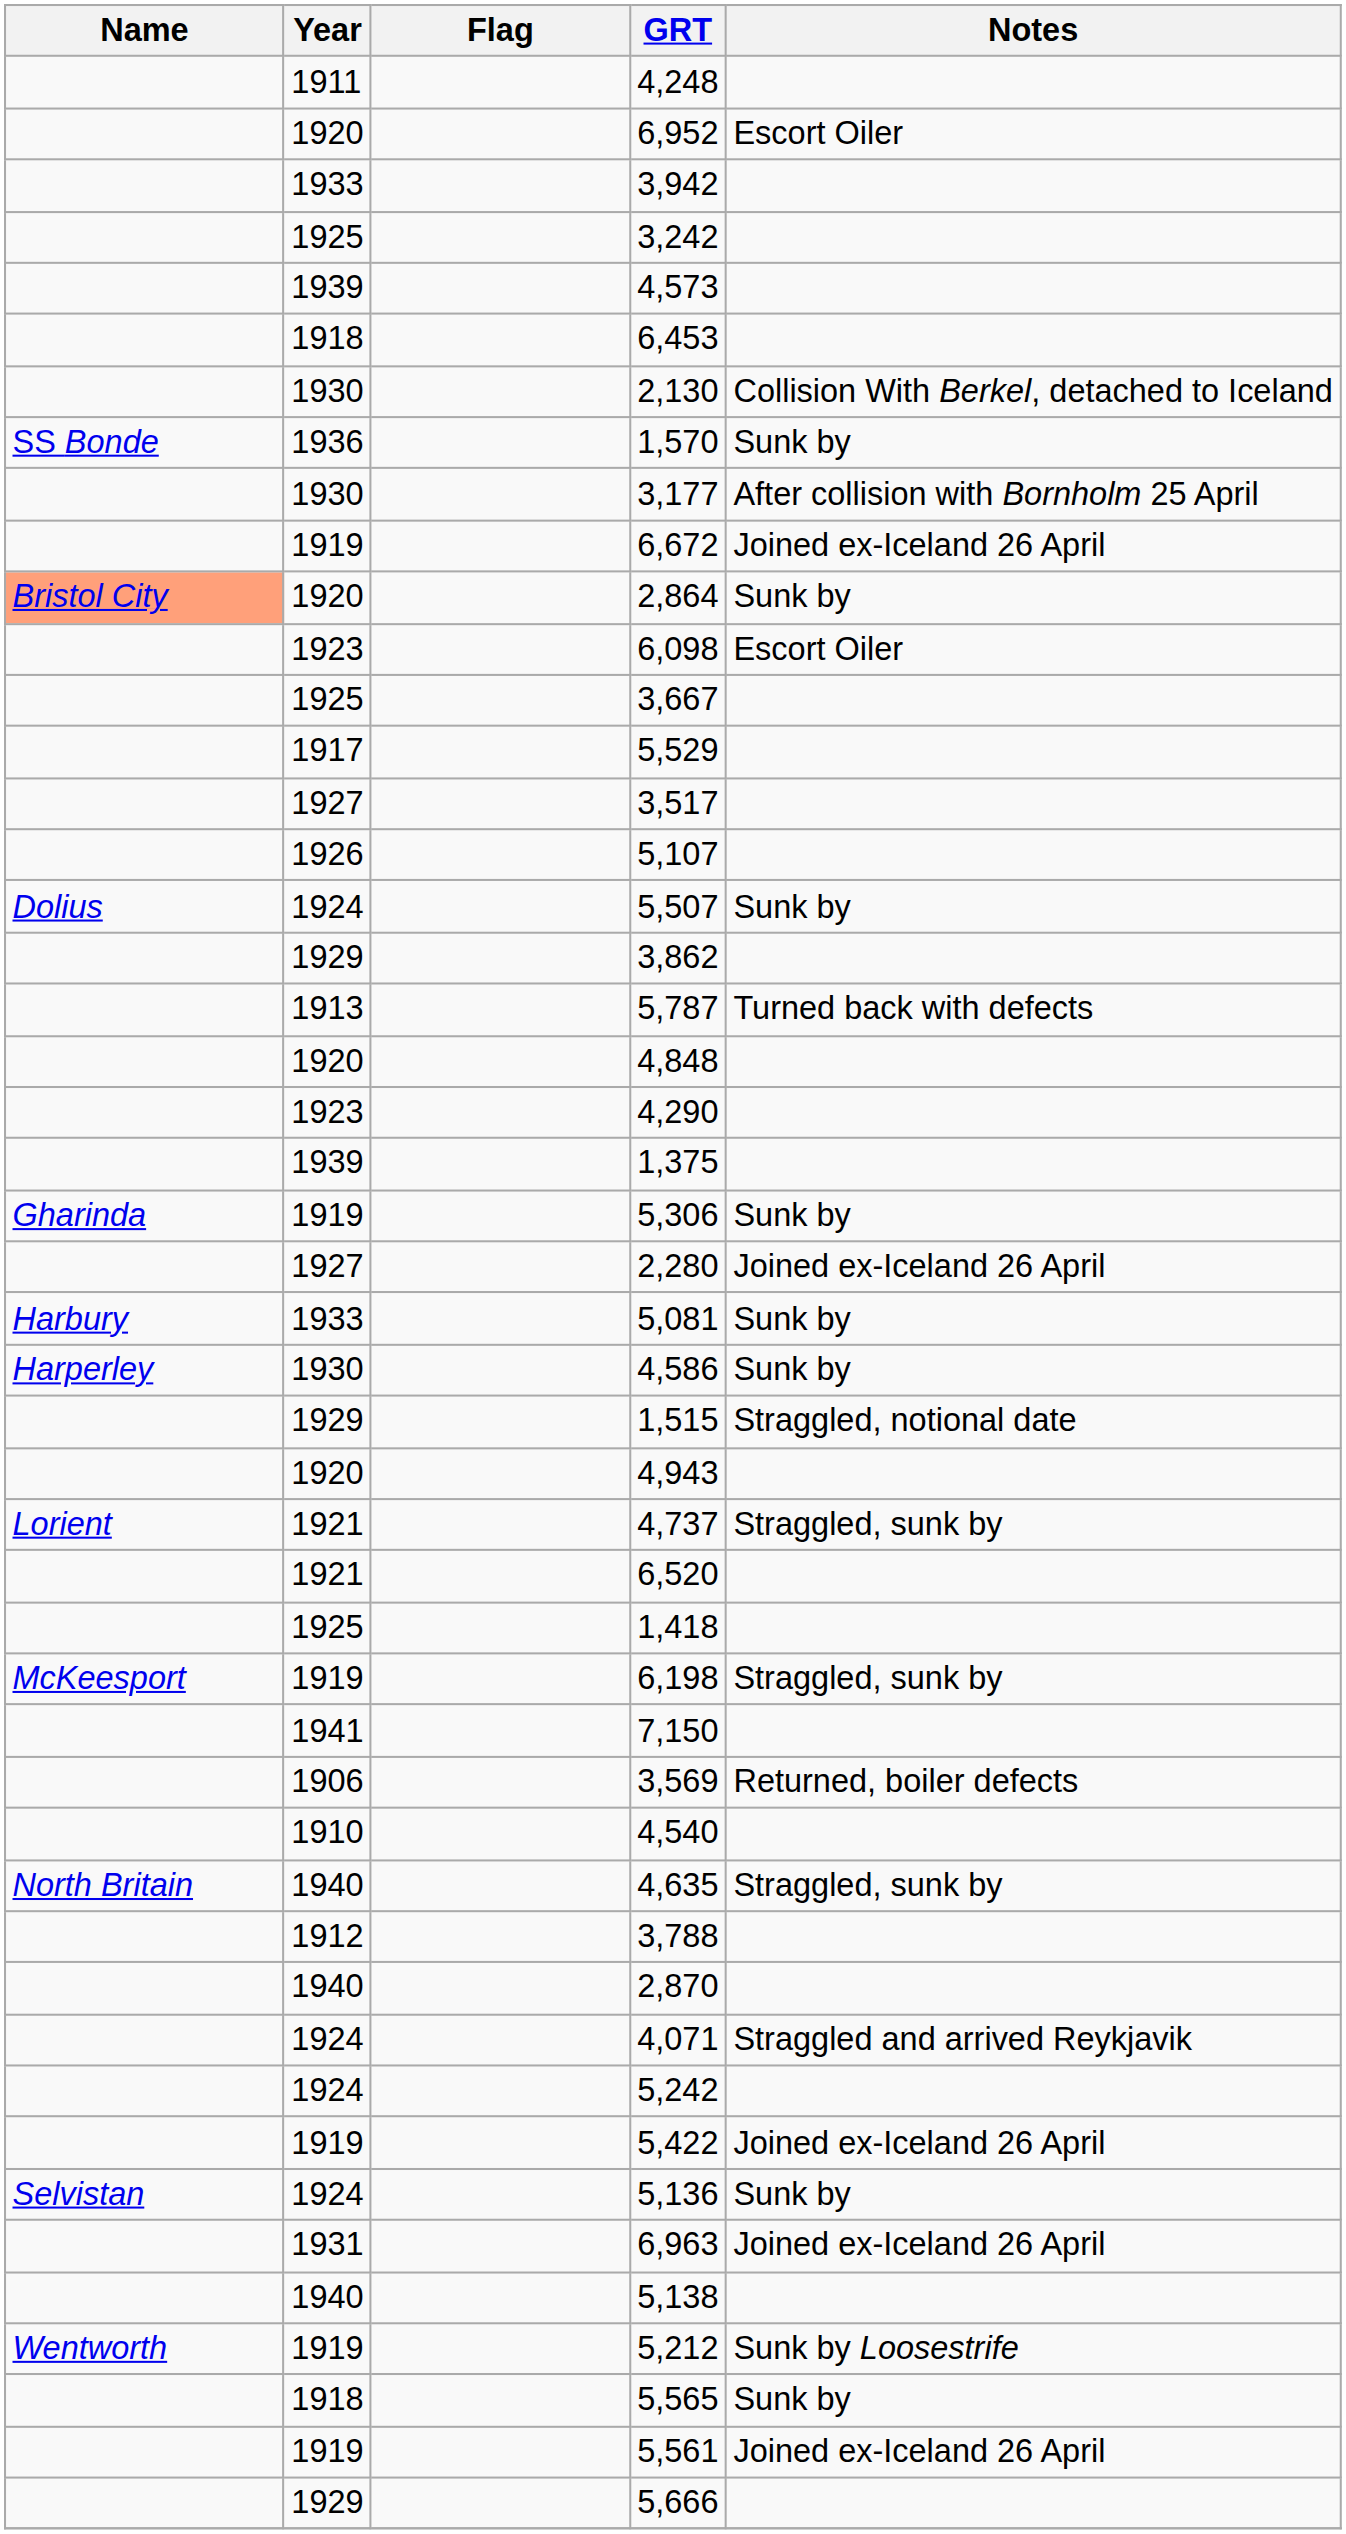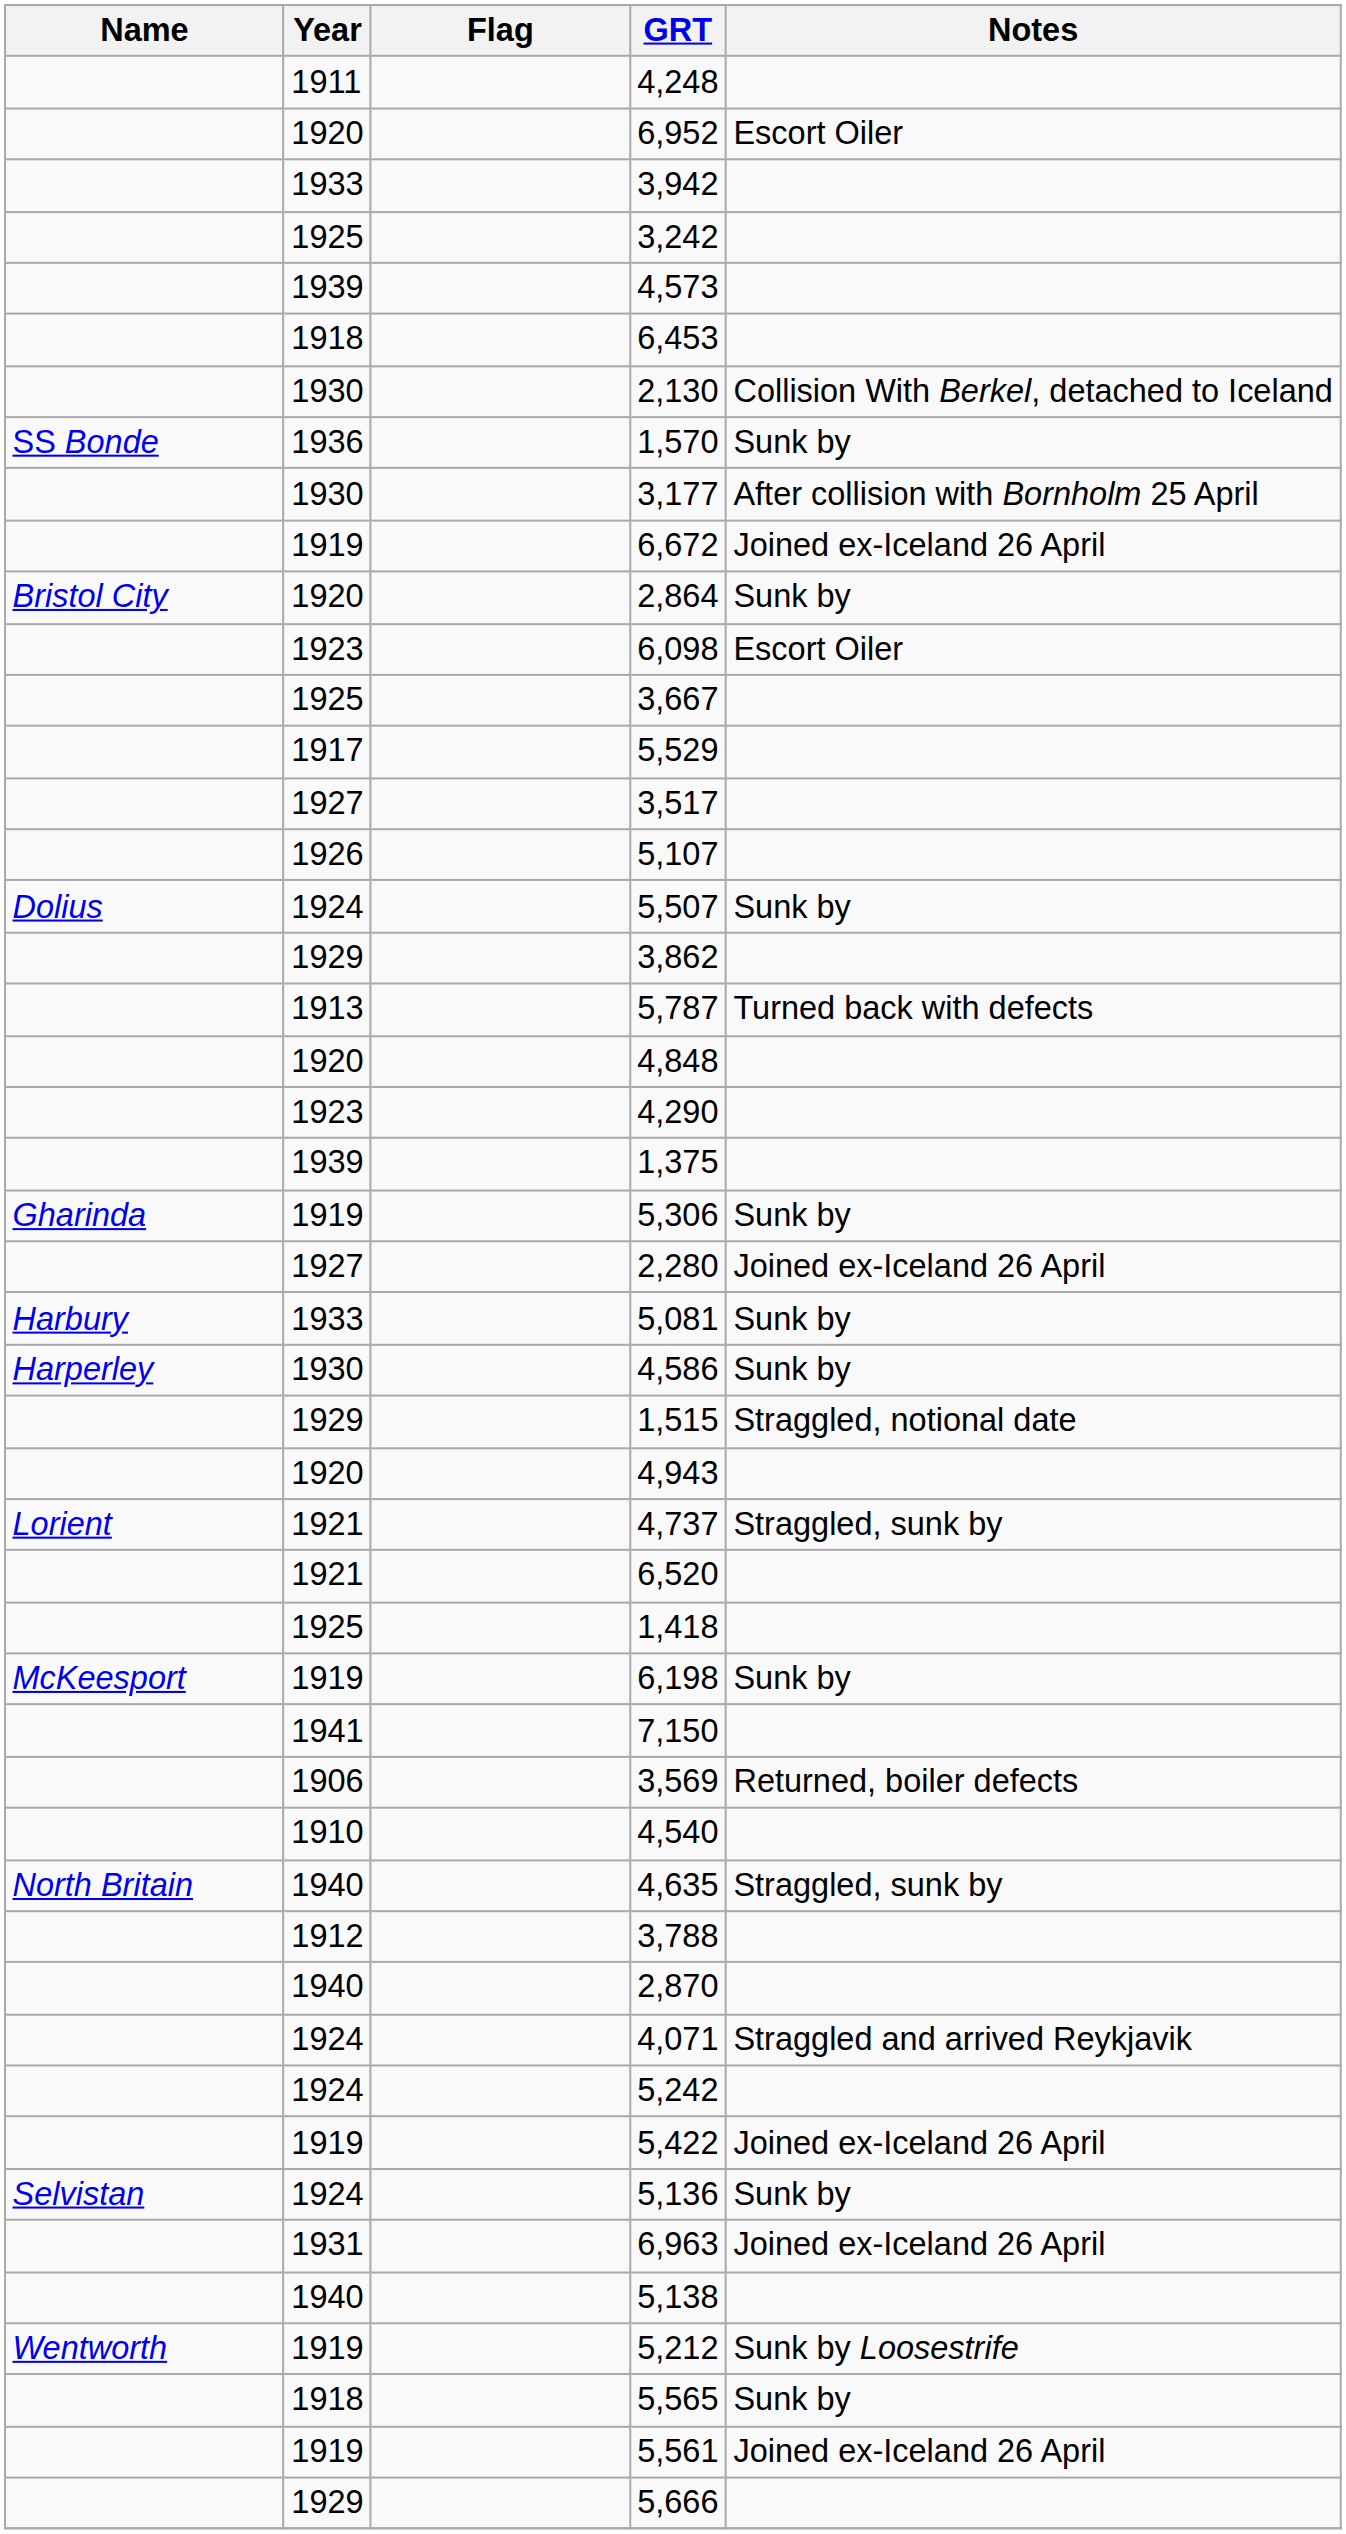 <table class="wikitable sortable">
 <tr>
 <th scope="col" width="130px">Name</th>
 <th scope="col" width="30px">Year</th>
 <th scope="col" width="120px">Flag</th>
 <th scope="col" width="30px"><a href='#'>GRT</a></th>
 <th>Notes</th>
 </tr>
 <tr>
 <td align="left"></td>
 <td align="left">1911</td>
 <td align="left"></td>
 <td align="right">4,248</td>
 <td align="left"></td>
 </tr>
 <tr>
 <td align="left"></td>
 <td align="left">1920</td>
 <td align="left"></td>
 <td align="right">6,952</td>
 <td align="left">Escort Oiler</td>
 </tr>
 <tr>
 <td align="left"></td>
 <td align="left">1933</td>
 <td align="left"></td>
 <td align="right">3,942</td>
 <td align="left"></td>
 </tr>
 <tr>
 <td align="left"></td>
 <td align="left">1925</td>
 <td align="left"></td>
 <td align="right">3,242</td>
 <td align="left"></td>
 </tr>
 <tr>
 <td align="left"></td>
 <td align="left">1939</td>
 <td align="left"></td>
 <td align="right">4,573</td>
 <td align="left"></td>
 </tr>
 <tr>
 <td align="left"></td>
 <td align="left">1918</td>
 <td align="left"></td>
 <td align="right">6,453</td>
 <td align="left"></td>
 </tr>
 <tr>
 <td align="left"></td>
 <td align="left">1930</td>
 <td align="left"></td>
 <td align="right">2,130</td>
 <td align="left">Collision With <em>Berkel</em>, detached to Iceland</td>
 </tr>
 <tr>
 <td align="left"><a href='#'>SS <em>Bonde</em></a></td>
 <td align="left">1936</td>
 <td align="left"></td>
 <td align="right">1,570</td>
 <td align="left">Sunk by </td>
 </tr>
 <tr>
 <td align="left"></td>
 <td align="left">1930</td>
 <td align="left"></td>
 <td align="right">3,177</td>
 <td align="left">After collision with <em>Bornholm</em> 25 April</td>
 </tr>
 <tr>
 <td align="left"></td>
 <td align="left">1919</td>
 <td align="left"></td>
 <td align="right">6,672</td>
 <td align="left">Joined ex-Iceland 26 April</td>
 </tr>
 <tr>
-<td align="left" style="background: lightsalmon;"><em><a href='#'>Bristol City</a></em></td>
+<td align="left"><em><a href='#'>Bristol City</a></em></td>
 <td align="left">1920</td>
 <td align="left"></td>
 <td align="right">2,864</td>
 <td align="left">Sunk by </td>
 </tr>
 <tr>
 <td align="left"></td>
 <td align="left">1923</td>
 <td align="left"></td>
 <td align="right">6,098</td>
 <td align="left">Escort Oiler</td>
 </tr>
 <tr>
 <td align="left"></td>
 <td align="left">1925</td>
 <td align="left"></td>
 <td align="right">3,667</td>
 <td align="left"></td>
 </tr>
 <tr>
 <td align="left"></td>
 <td align="left">1917</td>
 <td align="left"></td>
 <td align="right">5,529</td>
 <td align="left"></td>
 </tr>
 <tr>
 <td align="left"></td>
 <td align="left">1927</td>
 <td align="left"></td>
 <td align="right">3,517</td>
 <td align="left"></td>
 </tr>
 <tr>
 <td align="left"></td>
 <td align="left">1926</td>
 <td align="left"></td>
 <td align="right">5,107</td>
 <td align="left"></td>
 </tr>
 <tr>
 <td align="left"><em><a href='#'>Dolius</a></em></td>
 <td align="left">1924</td>
 <td align="left"></td>
 <td align="right">5,507</td>
 <td align="left">Sunk by </td>
 </tr>
 <tr>
 <td align="left"></td>
 <td align="left">1929</td>
 <td align="left"></td>
 <td align="right">3,862</td>
 <td align="left"></td>
 </tr>
 <tr>
 <td align="left"></td>
 <td align="left">1913</td>
 <td align="left"></td>
 <td align="right">5,787</td>
 <td align="left">Turned back with defects</td>
 </tr>
 <tr>
 <td align="left"></td>
 <td align="left">1920</td>
 <td align="left"></td>
 <td align="right">4,848</td>
 <td align="left"></td>
 </tr>
 <tr>
 <td align="left"></td>
 <td align="left">1923</td>
 <td align="left"></td>
 <td align="right">4,290</td>
 <td align="left"></td>
 </tr>
 <tr>
 <td align="left"></td>
 <td align="left">1939</td>
 <td align="left"></td>
 <td align="right">1,375</td>
 <td align="left"></td>
 </tr>
 <tr>
 <td align="left"><em><a href='#'>Gharinda</a></em></td>
 <td align="left">1919</td>
 <td align="left"></td>
 <td align="right">5,306</td>
 <td align="left">Sunk by </td>
 </tr>
 <tr>
 <td align="left"></td>
 <td align="left">1927</td>
 <td align="left"></td>
 <td align="right">2,280</td>
 <td align="left">Joined ex-Iceland 26 April</td>
 </tr>
 <tr>
 <td align="left"><em><a href='#'>Harbury</a></em></td>
 <td align="left">1933</td>
 <td align="left"></td>
 <td align="right">5,081</td>
 <td align="left">Sunk by </td>
 </tr>
 <tr>
 <td align="left"><em><a href='#'>Harperley</a></em></td>
 <td align="left">1930</td>
 <td align="left"></td>
 <td align="right">4,586</td>
 <td align="left">Sunk by </td>
 </tr>
 <tr>
 <td align="left"></td>
 <td align="left">1929</td>
 <td align="left"></td>
 <td align="right">1,515</td>
 <td align="left">Straggled, notional date</td>
 </tr>
 <tr>
 <td align="left"></td>
 <td align="left">1920</td>
 <td align="left"></td>
 <td align="right">4,943</td>
 <td align="left"></td>
 </tr>
 <tr>
 <td align="left"><em><a href='#'>Lorient</a></em></td>
 <td align="left">1921</td>
 <td align="left"></td>
 <td align="right">4,737</td>
 <td align="left">Straggled, sunk by </td>
 </tr>
 <tr>
 <td align="left"></td>
 <td align="left">1921</td>
 <td align="left"></td>
 <td align="right">6,520</td>
 <td align="left"></td>
 </tr>
 <tr>
 <td align="left"></td>
 <td align="left">1925</td>
 <td align="left"></td>
 <td align="right">1,418</td>
 <td align="left"></td>
 </tr>
 <tr>
 <td align="left"><em><a href='#'>McKeesport</a></em></td>
 <td align="left">1919</td>
 <td align="left"></td>
 <td align="right">6,198</td>
-<td align="left">Straggled, sunk by </td>
+<td align="left">Sunk by </td>
 </tr>
 <tr>
 <td align="left"></td>
 <td align="left">1941</td>
 <td align="left"></td>
 <td align="right">7,150</td>
 <td align="left"></td>
 </tr>
 <tr>
 <td align="left"></td>
 <td align="left">1906</td>
 <td align="left"></td>
 <td align="right">3,569</td>
 <td align="left">Returned, boiler defects</td>
 </tr>
 <tr>
 <td align="left"></td>
 <td align="left">1910</td>
 <td align="left"></td>
 <td align="right">4,540</td>
 <td align="left"></td>
 </tr>
 <tr>
 <td align="left"><em><a href='#'>North Britain</a></em></td>
 <td align="left">1940</td>
 <td align="left"></td>
 <td align="right">4,635</td>
 <td align="left">Straggled, sunk by </td>
 </tr>
 <tr>
 <td align="left"></td>
 <td align="left">1912</td>
 <td align="left"></td>
 <td align="right">3,788</td>
 <td align="left"></td>
 </tr>
 <tr>
 <td align="left"></td>
 <td align="left">1940</td>
 <td align="left"></td>
 <td align="right">2,870</td>
 <td align="left"></td>
 </tr>
 <tr>
 <td align="left"></td>
 <td align="left">1924</td>
 <td align="left"></td>
 <td align="right">4,071</td>
 <td align="left">Straggled and arrived Reykjavik</td>
 </tr>
 <tr>
 <td align="left"></td>
 <td align="left">1924</td>
 <td align="left"></td>
 <td align="right">5,242</td>
 <td align="left"></td>
 </tr>
 <tr>
 <td align="left"></td>
 <td align="left">1919</td>
 <td align="left"></td>
 <td align="right">5,422</td>
 <td align="left">Joined ex-Iceland 26 April</td>
 </tr>
 <tr>
 <td align="left"><em><a href='#'>Selvistan</a></em></td>
 <td align="left">1924</td>
 <td align="left"></td>
 <td align="right">5,136</td>
 <td align="left">Sunk by </td>
 </tr>
 <tr>
 <td align="left"></td>
 <td align="left">1931</td>
 <td align="left"></td>
 <td align="right">6,963</td>
 <td align="left">Joined ex-Iceland 26 April</td>
 </tr>
 <tr>
 <td align="left"></td>
 <td align="left">1940</td>
 <td align="left"></td>
 <td align="right">5,138</td>
 <td align="left"></td>
 </tr>
 <tr>
 <td align="left"><em><a href='#'>Wentworth</a></em></td>
 <td align="left">1919</td>
 <td align="left"></td>
 <td align="right">5,212</td>
 <td align="left">Sunk by  <em>Loosestrife</em></td>
 </tr>
 <tr>
 <td align="left"></td>
 <td align="left">1918</td>
 <td align="left"></td>
 <td align="right">5,565</td>
 <td align="left">Sunk by </td>
 </tr>
 <tr>
 <td align="left"></td>
 <td align="left">1919</td>
 <td align="left"></td>
 <td align="right">5,561</td>
 <td align="left">Joined ex-Iceland 26 April</td>
 </tr>
 <tr>
 <td align="left"></td>
 <td align="left">1929</td>
 <td align="left"></td>
 <td align="right">5,666</td>
 <td align="left"></td>
 </tr>
 <tr>
 </tr>
 </table>
